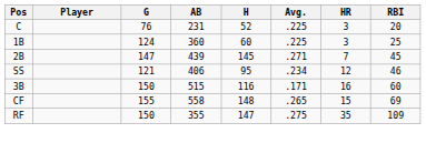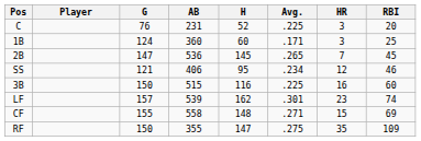 <table class="wikitable sortable">
 <tr>
 <th bgcolor="#DDDDFF" width="5%">Pos</th>
 <th bgcolor="#DDDDFF" width="16%">Player</th>
 <th bgcolor="#DDDDFF" width="9%">G</th>
 <th bgcolor="#DDDDFF" width="9%">AB</th>
 <th bgcolor="#DDDDFF" width="9%">H</th>
 <th bgcolor="#DDDDFF" width="9%">Avg.</th>
 <th bgcolor="#DDDDFF" width="9%">HR</th>
 <th bgcolor="#DDDDFF" width="9%">RBI</th>
 </tr>
 <tr align="center">
 <td>C</td>
 <td></td>
 <td>76</td>
 <td>231</td>
 <td>52</td>
 <td>.225</td>
 <td>3</td>
 <td>20</td>
 </tr>
 <tr align="center">
 <td>1B</td>
 <td></td>
 <td>124</td>
 <td>360</td>
 <td>60</td>
-<td>.225</td>
+<td>.171</td>
 <td>3</td>
 <td>25</td>
 </tr>
 <tr align="center">
 <td>2B</td>
 <td></td>
 <td>147</td>
-<td>439</td>
+<td>536</td>
 <td>145</td>
-<td>.271</td>
+<td>.265</td>
 <td>7</td>
 <td>45</td>
 </tr>
 <tr align="center">
 <td>SS</td>
 <td></td>
 <td>121</td>
 <td>406</td>
 <td>95</td>
 <td>.234</td>
 <td>12</td>
 <td>46</td>
 </tr>
 <tr align="center">
 <td>3B</td>
 <td></td>
 <td>150</td>
 <td>515</td>
 <td>116</td>
-<td>.171</td>
+<td>.225</td>
 <td>16</td>
 <td>60</td>
+</tr>
+<tr align="center">
+<td>LF</td>
+<td></td>
+<td>157</td>
+<td>539</td>
+<td>162</td>
+<td>.301</td>
+<td>23</td>
+<td>74</td>
 </tr>
 <tr align="center">
 <td>CF</td>
 <td></td>
 <td>155</td>
 <td>558</td>
 <td>148</td>
-<td>.265</td>
+<td>.271</td>
 <td>15</td>
 <td>69</td>
 </tr>
 <tr align="center">
 <td>RF</td>
 <td></td>
 <td>150</td>
 <td>355</td>
 <td>147</td>
 <td>.275</td>
 <td>35</td>
 <td>109</td>
 </tr>
 </table>
